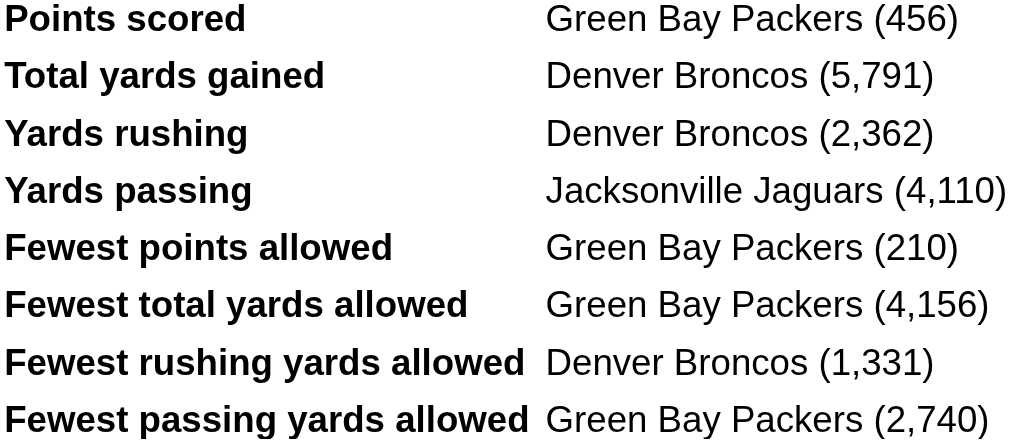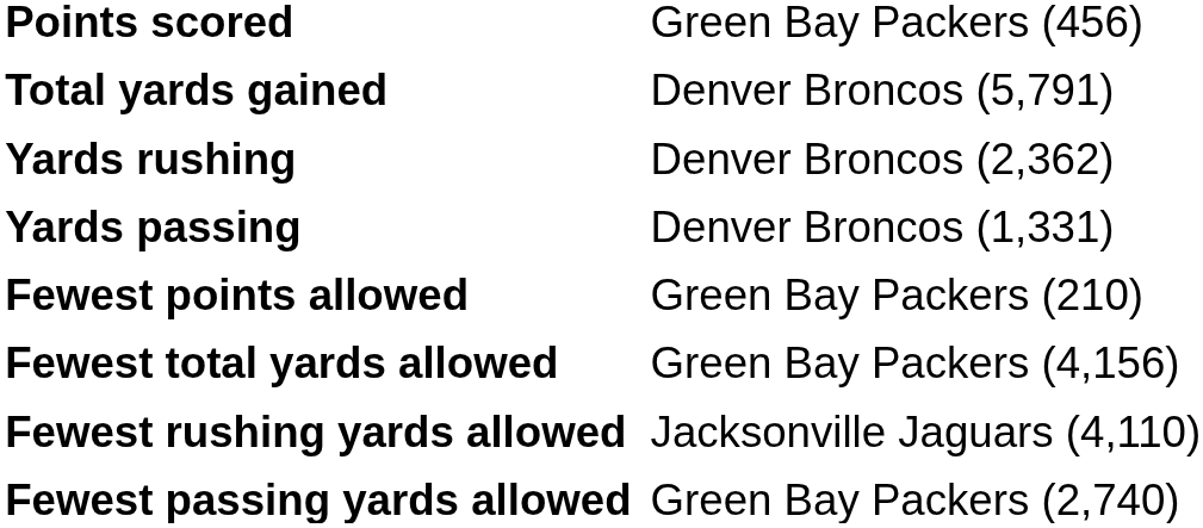 <table cellpadding="3" cellspacing="1">
 <tr>
 <td><strong>Points scored</strong></td>
 <td>Green Bay Packers (456)</td>
 </tr>
 <tr>
 <td><strong>Total yards gained</strong></td>
 <td>Denver Broncos (5,791)</td>
 </tr>
 <tr>
 <td><strong>Yards rushing</strong></td>
 <td>Denver Broncos (2,362)</td>
 </tr>
 <tr>
 <td><strong>Yards passing</strong></td>
-<td>Jacksonville Jaguars (4,110)</td>
+<td>Denver Broncos (1,331)</td>
 </tr>
 <tr>
 <td><strong>Fewest points allowed</strong></td>
 <td>Green Bay Packers (210)</td>
 </tr>
 <tr>
 <td><strong>Fewest total yards allowed</strong></td>
 <td>Green Bay Packers (4,156)</td>
 </tr>
 <tr>
 <td><strong>Fewest rushing yards allowed</strong></td>
-<td>Denver Broncos (1,331)</td>
+<td>Jacksonville Jaguars (4,110)</td>
 </tr>
 <tr>
 <td><strong>Fewest passing yards allowed</strong></td>
 <td>Green Bay Packers (2,740)</td>
 </tr>
 </table>
